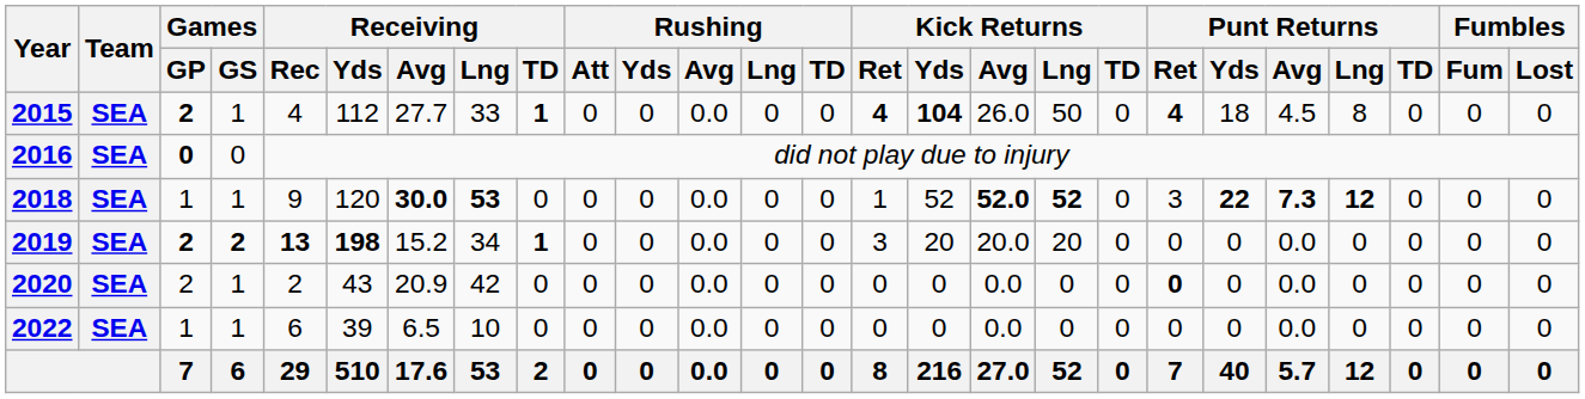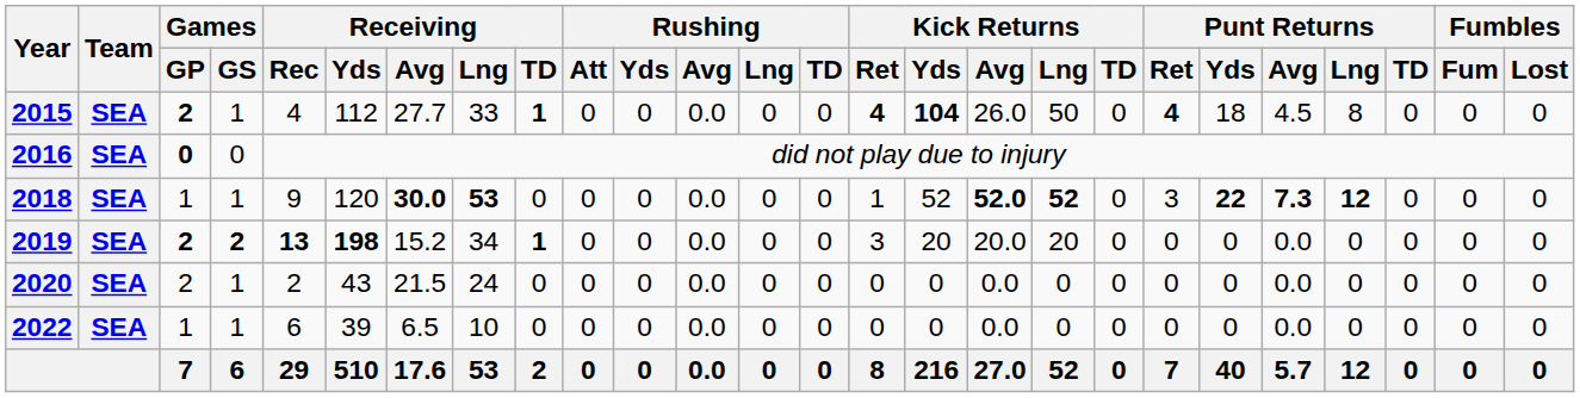 <table class="wikitable" style="text-align: center;">
 <tr>
 <th rowspan="2">Year</th>
 <th rowspan="2">Team</th>
 <th colspan="2">Games</th>
 <th colspan="5">Receiving</th>
 <th colspan="5">Rushing</th>
 <th colspan="5">Kick Returns</th>
 <th colspan="5">Punt Returns</th>
 <th colspan="2">Fumbles</th>
 </tr>
 <tr>
 <th>GP</th>
 <th>GS</th>
 <th>Rec</th>
 <th>Yds</th>
 <th>Avg</th>
 <th>Lng</th>
 <th>TD</th>
 <th>Att</th>
 <th>Yds</th>
 <th>Avg</th>
 <th>Lng</th>
 <th>TD</th>
 <th>Ret</th>
 <th>Yds</th>
 <th>Avg</th>
 <th>Lng</th>
 <th>TD</th>
 <th>Ret</th>
 <th>Yds</th>
 <th>Avg</th>
 <th>Lng</th>
 <th>TD</th>
 <th>Fum</th>
 <th>Lost</th>
 </tr>
 <tr>
 <th><a href='#'>2015</a></th>
 <th><a href='#'>SEA</a></th>
 <td><strong>2</strong></td>
 <td>1</td>
 <td>4</td>
 <td>112</td>
 <td>27.7</td>
 <td>33</td>
 <td><strong>1</strong></td>
 <td>0</td>
 <td>0</td>
 <td>0.0</td>
 <td>0</td>
 <td>0</td>
 <td><strong>4</strong></td>
 <td><strong>104</strong></td>
 <td>26.0</td>
 <td>50</td>
 <td>0</td>
 <td><strong>4</strong></td>
 <td>18</td>
 <td>4.5</td>
 <td>8</td>
 <td>0</td>
 <td>0</td>
 <td>0</td>
 </tr>
 <tr>
 <th><a href='#'>2016</a></th>
 <th><a href='#'>SEA</a></th>
 <td><strong>0</strong></td>
 <td>0</td>
 <td colspan="22"><em>did not play due to injury</em></td>
 </tr>
 <tr>
 <th><a href='#'>2018</a></th>
 <th><a href='#'>SEA</a></th>
 <td>1</td>
 <td>1</td>
 <td>9</td>
 <td>120</td>
 <td><strong>30.0</strong></td>
 <td><strong>53</strong></td>
 <td>0</td>
 <td>0</td>
 <td>0</td>
 <td>0.0</td>
 <td>0</td>
 <td>0</td>
 <td>1</td>
 <td>52</td>
 <td><strong>52.0</strong></td>
 <td><strong>52</strong></td>
 <td>0</td>
 <td>3</td>
 <td><strong>22</strong></td>
 <td><strong>7.3</strong></td>
 <td><strong>12</strong></td>
 <td>0</td>
 <td>0</td>
 <td>0</td>
 </tr>
 <tr>
 <th><a href='#'>2019</a></th>
 <th><a href='#'>SEA</a></th>
 <td><strong>2</strong></td>
 <td><strong>2</strong></td>
 <td><strong>13</strong></td>
 <td><strong>198</strong></td>
 <td>15.2</td>
 <td>34</td>
 <td><strong>1</strong></td>
 <td>0</td>
 <td>0</td>
 <td>0.0</td>
 <td>0</td>
 <td>0</td>
 <td>3</td>
 <td>20</td>
 <td>20.0</td>
 <td>20</td>
 <td>0</td>
 <td>0</td>
 <td>0</td>
 <td>0.0</td>
 <td>0</td>
 <td>0</td>
 <td>0</td>
 <td>0</td>
 </tr>
 <tr>
 <th><a href='#'>2020</a></th>
 <th><a href='#'>SEA</a></th>
 <td>2</td>
 <td>1</td>
 <td>2</td>
 <td>43</td>
-<td>20.9</td>
-<td>42</td>
+<td>21.5</td>
+<td>24</td>
 <td>0</td>
 <td>0</td>
 <td>0</td>
 <td>0.0</td>
 <td>0</td>
 <td>0</td>
 <td>0</td>
 <td>0</td>
 <td>0.0</td>
 <td>0</td>
 <td>0</td>
-<td><strong>0</strong></td>
+<td>0</td>
 <td>0</td>
 <td>0.0</td>
 <td>0</td>
 <td>0</td>
 <td>0</td>
 <td>0</td>
 </tr>
 <tr>
 <th><a href='#'>2022</a></th>
 <th><a href='#'>SEA</a></th>
 <td>1</td>
 <td>1</td>
 <td>6</td>
 <td>39</td>
 <td>6.5</td>
 <td>10</td>
 <td>0</td>
 <td>0</td>
 <td>0</td>
 <td>0.0</td>
 <td>0</td>
 <td>0</td>
 <td>0</td>
 <td>0</td>
 <td>0.0</td>
 <td>0</td>
 <td>0</td>
 <td>0</td>
 <td>0</td>
 <td>0.0</td>
 <td>0</td>
 <td>0</td>
 <td>0</td>
 <td>0</td>
 </tr>
 <tr>
 <th colspan="2"></th>
 <th>7</th>
 <th>6</th>
 <th>29</th>
 <th>510</th>
 <th>17.6</th>
 <th>53</th>
 <th>2</th>
 <th>0</th>
 <th>0</th>
 <th>0.0</th>
 <th>0</th>
 <th>0</th>
 <th>8</th>
 <th>216</th>
 <th>27.0</th>
 <th>52</th>
 <th>0</th>
 <th>7</th>
 <th>40</th>
 <th>5.7</th>
 <th>12</th>
 <th>0</th>
 <th>0</th>
 <th>0</th>
 </tr>
 </table>
